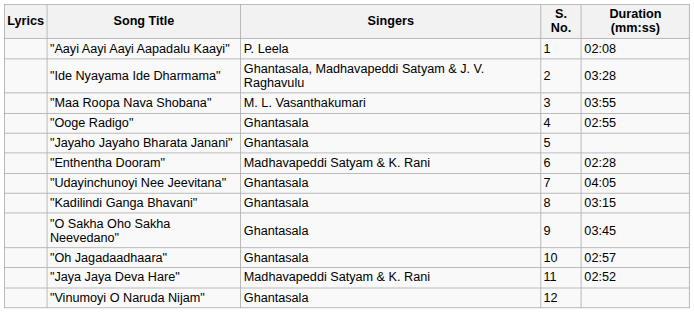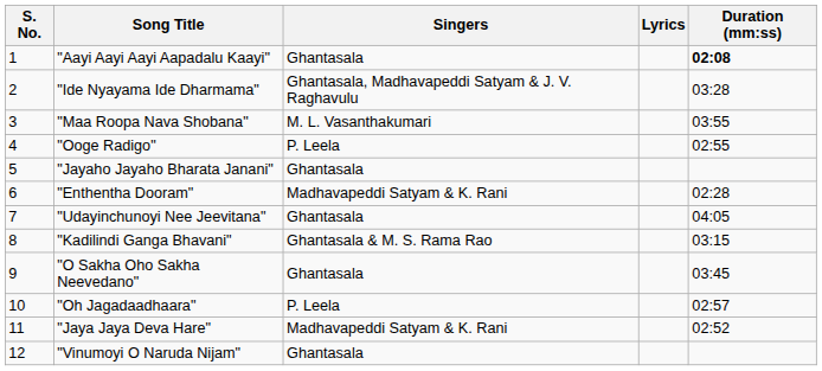 <table class="wikitable">
 <tr>
-<th>Lyrics</th>
+<th>S. No.</th>
 <th>Song Title</th>
 <th>Singers</th>
-<th>S. No.</th>
+<th>Lyrics</th>
 <th>Duration (mm:ss)</th>
 </tr>
 <tr>
+<td>1</td>
+<td>"Aayi Aayi Aayi Aapadalu Kaayi"</td>
+<td>Ghantasala</td>
 <td></td>
-<td>"Aayi Aayi Aayi Aapadalu Kaayi"</td>
-<td>P. Leela</td>
-<td>1</td>
-<td>02:08</td>
+<td><strong>02:08</strong></td>
 </tr>
 <tr>
-<td></td>
+<td>2</td>
 <td>"Ide Nyayama Ide Dharmama"</td>
 <td>Ghantasala, Madhavapeddi Satyam & J. V. Raghavulu</td>
-<td>2</td>
+<td></td>
 <td>03:28</td>
 </tr>
 <tr>
-<td></td>
+<td>3</td>
 <td>"Maa Roopa Nava Shobana"</td>
 <td>M. L. Vasanthakumari</td>
-<td>3</td>
+<td></td>
 <td>03:55</td>
 </tr>
 <tr>
+<td>4</td>
+<td>"Ooge Radigo"</td>
+<td>P. Leela</td>
 <td></td>
-<td>"Ooge Radigo"</td>
-<td>Ghantasala</td>
-<td>4</td>
 <td>02:55</td>
 </tr>
 <tr>
-<td></td>
+<td>5</td>
 <td>"Jayaho Jayaho Bharata Janani"</td>
 <td>Ghantasala</td>
-<td>5</td>
+<td></td>
 <td></td>
 </tr>
 <tr>
-<td></td>
+<td>6</td>
 <td>"Enthentha Dooram"</td>
 <td>Madhavapeddi Satyam & K. Rani</td>
-<td>6</td>
+<td></td>
 <td>02:28</td>
 </tr>
 <tr>
-<td></td>
+<td>7</td>
 <td>"Udayinchunoyi Nee Jeevitana"</td>
 <td>Ghantasala</td>
-<td>7</td>
+<td></td>
 <td>04:05</td>
 </tr>
 <tr>
+<td>8</td>
+<td>"Kadilindi Ganga Bhavani"</td>
+<td>Ghantasala & M. S. Rama Rao</td>
 <td></td>
-<td>"Kadilindi Ganga Bhavani"</td>
-<td>Ghantasala</td>
-<td>8</td>
 <td>03:15</td>
 </tr>
 <tr>
-<td></td>
+<td>9</td>
 <td>"O Sakha Oho Sakha Neevedano"</td>
 <td>Ghantasala</td>
-<td>9</td>
+<td></td>
 <td>03:45</td>
 </tr>
 <tr>
+<td>10</td>
+<td>"Oh Jagadaadhaara"</td>
+<td>P. Leela</td>
 <td></td>
-<td>"Oh Jagadaadhaara"</td>
-<td>Ghantasala</td>
-<td>10</td>
 <td>02:57</td>
 </tr>
 <tr>
-<td></td>
+<td>11</td>
 <td>"Jaya Jaya Deva Hare"</td>
 <td>Madhavapeddi Satyam & K. Rani</td>
-<td>11</td>
+<td></td>
 <td>02:52</td>
 </tr>
 <tr>
-<td></td>
+<td>12</td>
 <td>"Vinumoyi O Naruda Nijam"</td>
 <td>Ghantasala</td>
-<td>12</td>
+<td></td>
 <td></td>
 </tr>
 </table>
